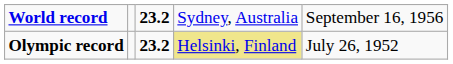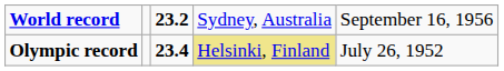 <table class="wikitable">
 <tr>
 <td><strong><a href='#'>World record</a></strong></td>
 <td></td>
 <td><strong>23.2</strong></td>
 <td><a href='#'>Sydney</a>, <a href='#'>Australia</a></td>
 <td>September 16, 1956</td>
 </tr>
 <tr>
 <td><strong>Olympic record</strong></td>
 <td></td>
-<td><strong>23.2</strong></td>
+<td><strong>23.4</strong></td>
 <td style="background: khaki;"><a href='#'>Helsinki</a>, <a href='#'>Finland</a></td>
 <td>July 26, 1952</td>
 </tr>
 </table>
